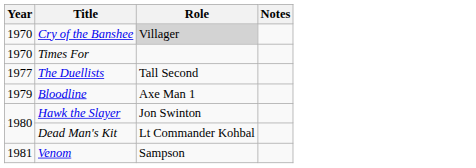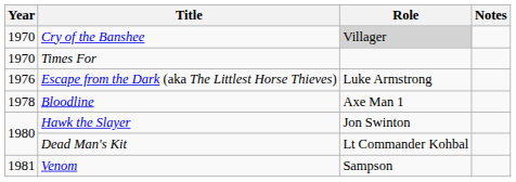 <table class="wikitable">
 <tr>
 <th>Year</th>
 <th>Title</th>
 <th>Role</th>
 <th>Notes</th>
 </tr>
 <tr>
 <td>1970</td>
 <td><em><a href='#'>Cry of the Banshee</a></em></td>
 <td style="background: lightgrey;">Villager</td>
 <td></td>
 </tr>
 <tr>
 <td>1970</td>
 <td><em>Times For</em></td>
 <td></td>
 <td></td>
 </tr>
 <tr>
-<td>1977</td>
-<td><em><a href='#'>The Duellists</a></em></td>
-<td>Tall Second</td>
+<td>1976</td>
+<td><em><a href='#'>Escape from the Dark</a></em> (aka <em>The Littlest Horse Thieves</em>)</td>
+<td>Luke Armstrong</td>
 <td></td>
 </tr>
 <tr>
-<td>1979</td>
+<td>1978</td>
 <td><em><a href='#'>Bloodline</a></em></td>
 <td>Axe Man 1</td>
 <td></td>
 </tr>
 <tr>
 <td rowspan="2">1980</td>
 <td><em><a href='#'>Hawk the Slayer</a></em></td>
 <td>Jon Swinton</td>
 <td></td>
 </tr>
 <tr>
 <td><em>Dead Man's Kit</em></td>
 <td>Lt Commander Kohbal</td>
 <td></td>
 </tr>
 <tr>
 <td>1981</td>
 <td><em><a href='#'>Venom</a></em></td>
 <td>Sampson</td>
 <td></td>
 </tr>
 </table>
